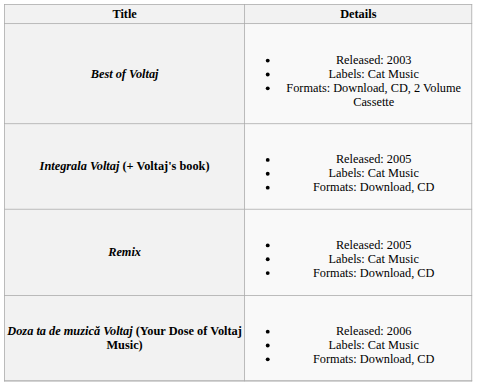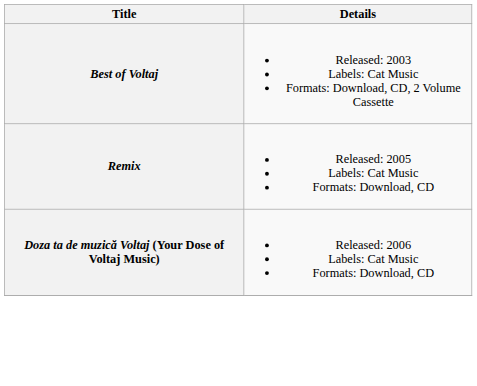 <table class="wikitable plainrowheaders" style="text-align:center;">
 <tr>
 <th scope="col">Title</th>
 <th scope="col">Details</th>
 </tr>
 <tr>
 <th scope="row"><em>Best of Voltaj</em></th>
 <td><br><ul><li>Released: 2003</li><li>Labels: Cat Music</li><li>Formats: Download, CD, 2 Volume Cassette</li></ul></td>
-</tr>
-<tr>
-<th scope="row"><em>Integrala Voltaj</em> (+ Voltaj's book)</th>
-<td><br><ul><li>Released: 2005</li><li>Labels: Cat Music</li><li>Formats: Download, CD</li></ul></td>
 </tr>
 <tr>
 <th scope="row"><em>Remix</em></th>
 <td><br><ul><li>Released: 2005</li><li>Labels: Cat Music</li><li>Formats: Download, CD</li></ul></td>
 </tr>
 <tr>
 <th scope="row"><em>Doza ta de muzică Voltaj</em> (Your Dose of Voltaj Music)</th>
 <td><br><ul><li>Released: 2006</li><li>Labels: Cat Music</li><li>Formats: Download, CD</li></ul></td>
 </tr>
 <tr>
 </tr>
 </table>
